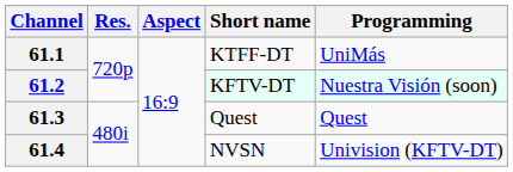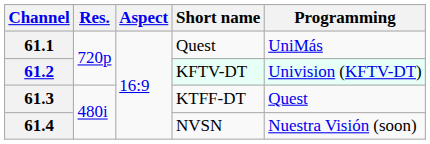 <table class="wikitable">
 <tr>
 <th><a href='#'>Channel</a></th>
 <th><a href='#'>Res.</a></th>
 <th><a href='#'>Aspect</a></th>
 <th>Short name</th>
 <th>Programming</th>
 </tr>
 <tr>
 <th scope = "row">61.1</th>
 <td rowspan=2><a href='#'>720p</a></td>
 <td rowspan=4><a href='#'>16:9</a></td>
-<td>KTFF-DT</td>
+<td>Quest</td>
 <td><a href='#'>UniMás</a></td>
 </tr>
 <tr style="background-color: #E6FFF7;">
 <th scope = "row"><a href='#'>61.2</a></th>
 <td>KFTV-DT</td>
-<td><a href='#'>Nuestra Visión</a> (soon)</td>
+<td><a href='#'>Univision</a> (<a href='#'>KFTV-DT</a>)</td>
 </tr>
 <tr>
 <th scope = "row">61.3</th>
 <td rowspan=2><a href='#'>480i</a></td>
-<td>Quest</td>
+<td>KTFF-DT</td>
 <td><a href='#'>Quest</a></td>
 </tr>
 <tr>
 <th scope = "row">61.4</th>
 <td>NVSN</td>
-<td><a href='#'>Univision</a> (<a href='#'>KFTV-DT</a>)</td>
+<td><a href='#'>Nuestra Visión</a> (soon)</td>
 </tr>
 </table>
